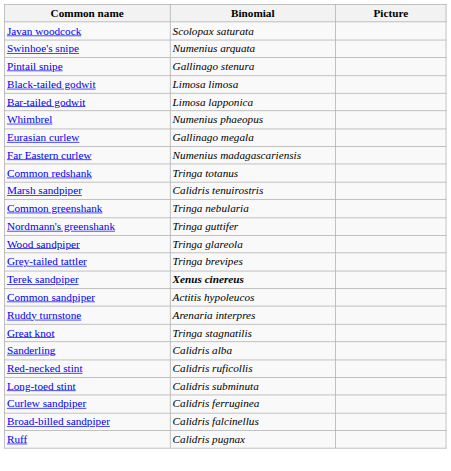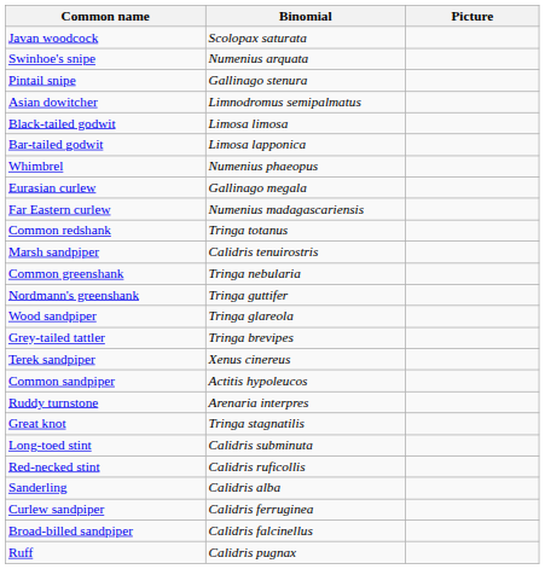 <table width=50% class="wikitable">
 <tr>
 <th width=30%>Common name</th>
 <th width=30%>Binomial</th>
 <th width=20%>Picture</th>
 </tr>
 <tr>
 <td><a href='#'>Javan woodcock</a></td>
 <td><em>Scolopax saturata</em></td>
 <td></td>
 </tr>
 <tr>
 <td><a href='#'>Swinhoe's snipe</a></td>
 <td><em>Numenius arquata</em></td>
 <td></td>
 </tr>
 <tr>
 <td><a href='#'>Pintail snipe</a></td>
 <td><em>Gallinago stenura</em></td>
+<td></td>
+</tr>
+<tr>
+<td><a href='#'>Asian dowitcher</a></td>
+<td><em>Limnodromus semipalmatus</em></td>
 <td></td>
 </tr>
 <tr>
 <td><a href='#'>Black-tailed godwit</a></td>
 <td><em>Limosa limosa</em></td>
 <td></td>
 </tr>
 <tr>
 <td><a href='#'>Bar-tailed godwit</a></td>
 <td><em>Limosa lapponica</em></td>
 <td></td>
 </tr>
 <tr>
 <td><a href='#'>Whimbrel</a></td>
 <td><em>Numenius phaeopus</em></td>
 <td></td>
 </tr>
 <tr>
 <td><a href='#'>Eurasian curlew</a></td>
 <td><em>Gallinago megala</em></td>
 <td></td>
 </tr>
 <tr>
 <td><a href='#'>Far Eastern curlew</a></td>
 <td><em>Numenius madagascariensis</em></td>
 <td></td>
 </tr>
 <tr>
 <td><a href='#'>Common redshank</a></td>
 <td><em>Tringa totanus</em></td>
 <td></td>
 </tr>
 <tr>
 <td><a href='#'>Marsh sandpiper</a></td>
 <td><em>Calidris tenuirostris</em></td>
 <td></td>
 </tr>
 <tr>
 <td><a href='#'>Common greenshank</a></td>
 <td><em>Tringa nebularia</em></td>
 <td></td>
 </tr>
 <tr>
 <td><a href='#'>Nordmann's greenshank</a></td>
 <td><em>Tringa guttifer</em></td>
 <td></td>
 </tr>
 <tr>
 <td><a href='#'>Wood sandpiper</a></td>
 <td><em>Tringa glareola</em></td>
 <td></td>
 </tr>
 <tr>
 <td><a href='#'>Grey-tailed tattler</a></td>
 <td><em>Tringa brevipes</em></td>
 <td></td>
 </tr>
 <tr>
 <td><a href='#'>Terek sandpiper</a></td>
-<td><strong><em>Xenus cinereus</em></strong></td>
+<td><em>Xenus cinereus</em></td>
 <td></td>
 </tr>
 <tr>
 <td><a href='#'>Common sandpiper</a></td>
 <td><em>Actitis hypoleucos</em></td>
 <td></td>
 </tr>
 <tr>
 <td><a href='#'>Ruddy turnstone</a></td>
 <td><em>Arenaria interpres</em></td>
 <td></td>
 </tr>
 <tr>
 <td><a href='#'>Great knot</a></td>
 <td><em>Tringa stagnatilis</em></td>
 <td></td>
 </tr>
 <tr>
-<td><a href='#'>Sanderling</a></td>
-<td><em>Calidris alba</em></td>
+<td><a href='#'>Long-toed stint</a></td>
+<td><em>Calidris subminuta</em></td>
 <td></td>
 </tr>
 <tr>
 <td><a href='#'>Red-necked stint</a></td>
 <td><em>Calidris ruficollis</em></td>
 <td></td>
 </tr>
 <tr>
-<td><a href='#'>Long-toed stint</a></td>
-<td><em>Calidris subminuta</em></td>
+<td><a href='#'>Sanderling</a></td>
+<td><em>Calidris alba</em></td>
 <td></td>
 </tr>
 <tr>
 <td><a href='#'>Curlew sandpiper</a></td>
 <td><em>Calidris ferruginea</em></td>
 <td></td>
 </tr>
 <tr>
 <td><a href='#'>Broad-billed sandpiper</a></td>
 <td><em>Calidris falcinellus</em></td>
 <td></td>
 </tr>
 <tr>
 <td><a href='#'>Ruff</a></td>
 <td><em>Calidris pugnax</em></td>
 <td></td>
 </tr>
 </table>
